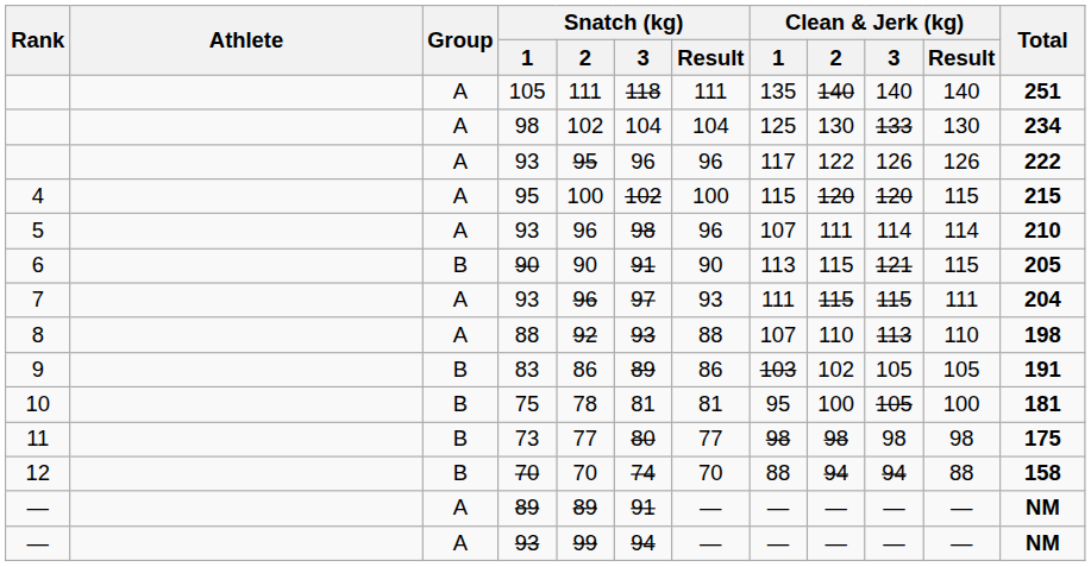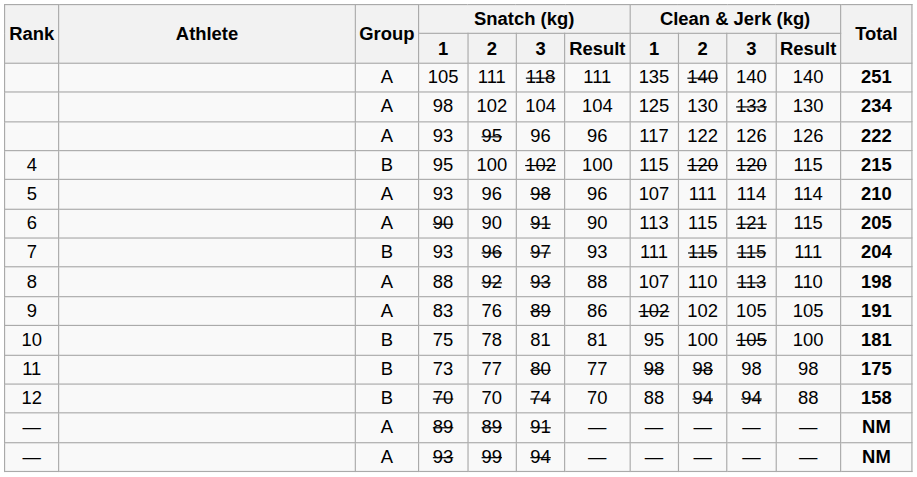 <table class = "wikitable" style="text-align:center;">
 <tr>
 <th rowspan=2 width=40>Rank</th>
 <th rowspan=2 width=250>Athlete</th>
 <th rowspan=2 width=40>Group</th>
 <th colspan=4>Snatch (kg)</th>
 <th colspan=4>Clean & Jerk (kg)</th>
 <th rowspan=2 width=55>Total</th>
 </tr>
 <tr>
 <th width=35>1</th>
 <th width=35>2</th>
 <th width=35>3</th>
 <th width=45>Result</th>
 <th width=35>1</th>
 <th width=35>2</th>
 <th width=35>3</th>
 <th width=45>Result</th>
 </tr>
 <tr>
 <td></td>
 <td align="left"></td>
 <td>A</td>
 <td>105</td>
 <td>111</td>
 <td><s>118</s></td>
 <td>111</td>
 <td>135</td>
 <td><s>140</s></td>
 <td>140</td>
 <td>140</td>
 <td><strong>251</strong></td>
 </tr>
 <tr>
 <td></td>
 <td align="left"></td>
 <td>A</td>
 <td>98</td>
 <td>102</td>
 <td>104</td>
 <td>104</td>
 <td>125</td>
 <td>130</td>
 <td><s>133</s></td>
 <td>130</td>
 <td><strong>234</strong></td>
 </tr>
 <tr>
 <td></td>
 <td align="left"></td>
 <td>A</td>
 <td>93</td>
 <td><s>95</s></td>
 <td>96</td>
 <td>96</td>
 <td>117</td>
 <td>122</td>
 <td>126</td>
 <td>126</td>
 <td><strong>222</strong></td>
 </tr>
 <tr>
 <td>4</td>
 <td align="left"></td>
-<td>A</td>
+<td>B</td>
 <td>95</td>
 <td>100</td>
 <td><s>102</s></td>
 <td>100</td>
 <td>115</td>
 <td><s>120</s></td>
 <td><s>120</s></td>
 <td>115</td>
 <td><strong>215</strong></td>
 </tr>
 <tr>
 <td>5</td>
 <td align="left"></td>
 <td>A</td>
 <td>93</td>
 <td>96</td>
 <td><s>98</s></td>
 <td>96</td>
 <td>107</td>
 <td>111</td>
 <td>114</td>
 <td>114</td>
 <td><strong>210</strong></td>
 </tr>
 <tr>
 <td>6</td>
 <td align=left></td>
-<td>B</td>
+<td>A</td>
 <td><s>90</s></td>
 <td>90</td>
 <td><s>91</s></td>
 <td>90</td>
 <td>113</td>
 <td>115</td>
 <td><s>121</s></td>
 <td>115</td>
 <td><strong>205</strong></td>
 </tr>
 <tr>
 <td>7</td>
 <td align=left></td>
-<td>A</td>
+<td>B</td>
 <td>93</td>
 <td><s>96</s></td>
 <td><s>97</s></td>
 <td>93</td>
 <td>111</td>
 <td><s>115</s></td>
 <td><s>115</s></td>
 <td>111</td>
 <td><strong>204</strong></td>
 </tr>
 <tr>
 <td>8</td>
 <td align="left"></td>
 <td>A</td>
 <td>88</td>
 <td><s>92</s></td>
 <td><s>93</s></td>
 <td>88</td>
 <td>107</td>
 <td>110</td>
 <td><s>113</s></td>
 <td>110</td>
 <td><strong>198</strong></td>
 </tr>
 <tr>
 <td>9</td>
 <td align=left></td>
-<td>B</td>
+<td>A</td>
 <td>83</td>
-<td>86</td>
+<td>76</td>
 <td><s>89</s></td>
 <td>86</td>
-<td><s>103</s></td>
+<td><s>102</s></td>
 <td>102</td>
 <td>105</td>
 <td>105</td>
 <td><strong>191</strong></td>
 </tr>
 <tr>
 <td>10</td>
 <td align=left></td>
 <td>B</td>
 <td>75</td>
 <td>78</td>
 <td>81</td>
 <td>81</td>
 <td>95</td>
 <td>100</td>
 <td><s>105</s></td>
 <td>100</td>
 <td><strong>181</strong></td>
 </tr>
 <tr>
 <td>11</td>
 <td align=left></td>
 <td>B</td>
 <td>73</td>
 <td>77</td>
 <td><s>80</s></td>
 <td>77</td>
 <td><s>98</s></td>
 <td><s>98</s></td>
 <td>98</td>
 <td>98</td>
 <td><strong>175</strong></td>
 </tr>
 <tr>
 <td>12</td>
 <td align=left></td>
 <td>B</td>
 <td><s>70</s></td>
 <td>70</td>
 <td><s>74</s></td>
 <td>70</td>
 <td>88</td>
 <td><s>94</s></td>
 <td><s>94</s></td>
 <td>88</td>
 <td><strong>158</strong></td>
 </tr>
 <tr>
 <td>—</td>
 <td align="left"></td>
 <td>A</td>
 <td><s>89</s></td>
 <td><s>89</s></td>
 <td><s>91</s></td>
 <td>—</td>
 <td>—</td>
 <td>—</td>
 <td>—</td>
 <td>—</td>
 <td><strong>NM</strong></td>
 </tr>
 <tr>
 <td>—</td>
 <td align="left"></td>
 <td>A</td>
 <td><s>93</s></td>
 <td><s>99</s></td>
 <td><s>94</s></td>
 <td>—</td>
 <td>—</td>
 <td>—</td>
 <td>—</td>
 <td>—</td>
 <td><strong>NM</strong></td>
 </tr>
 </table>
